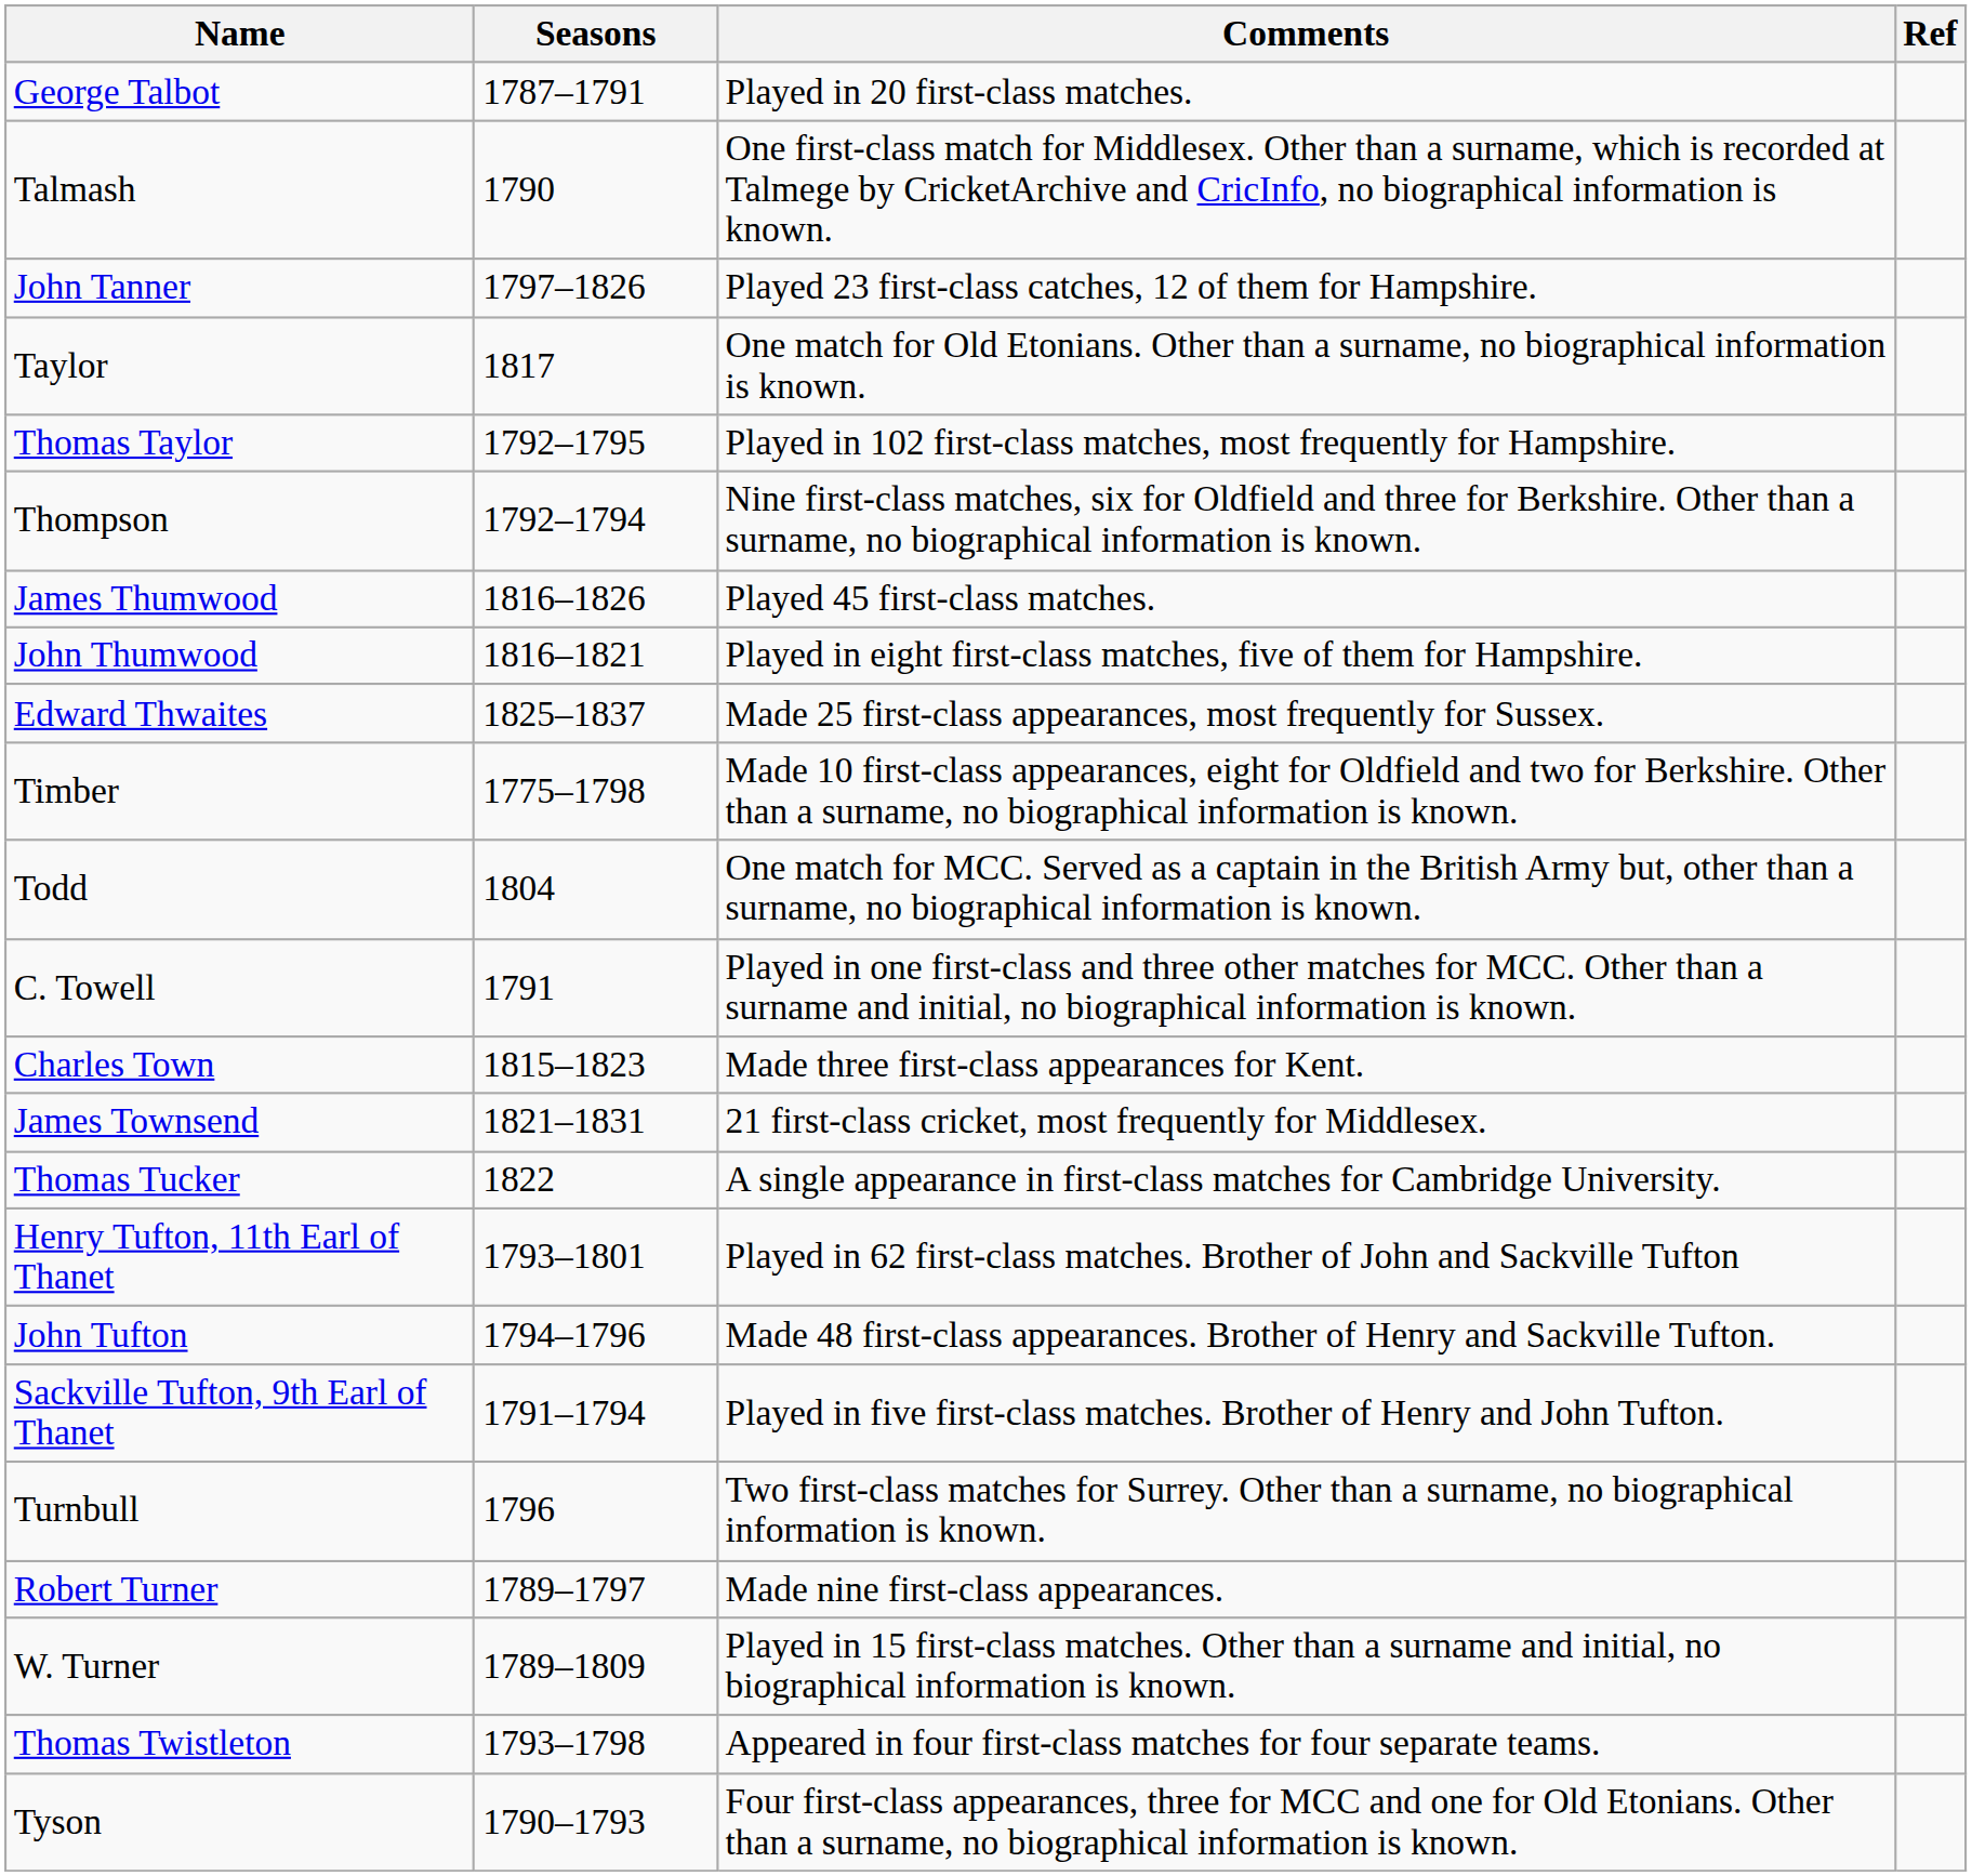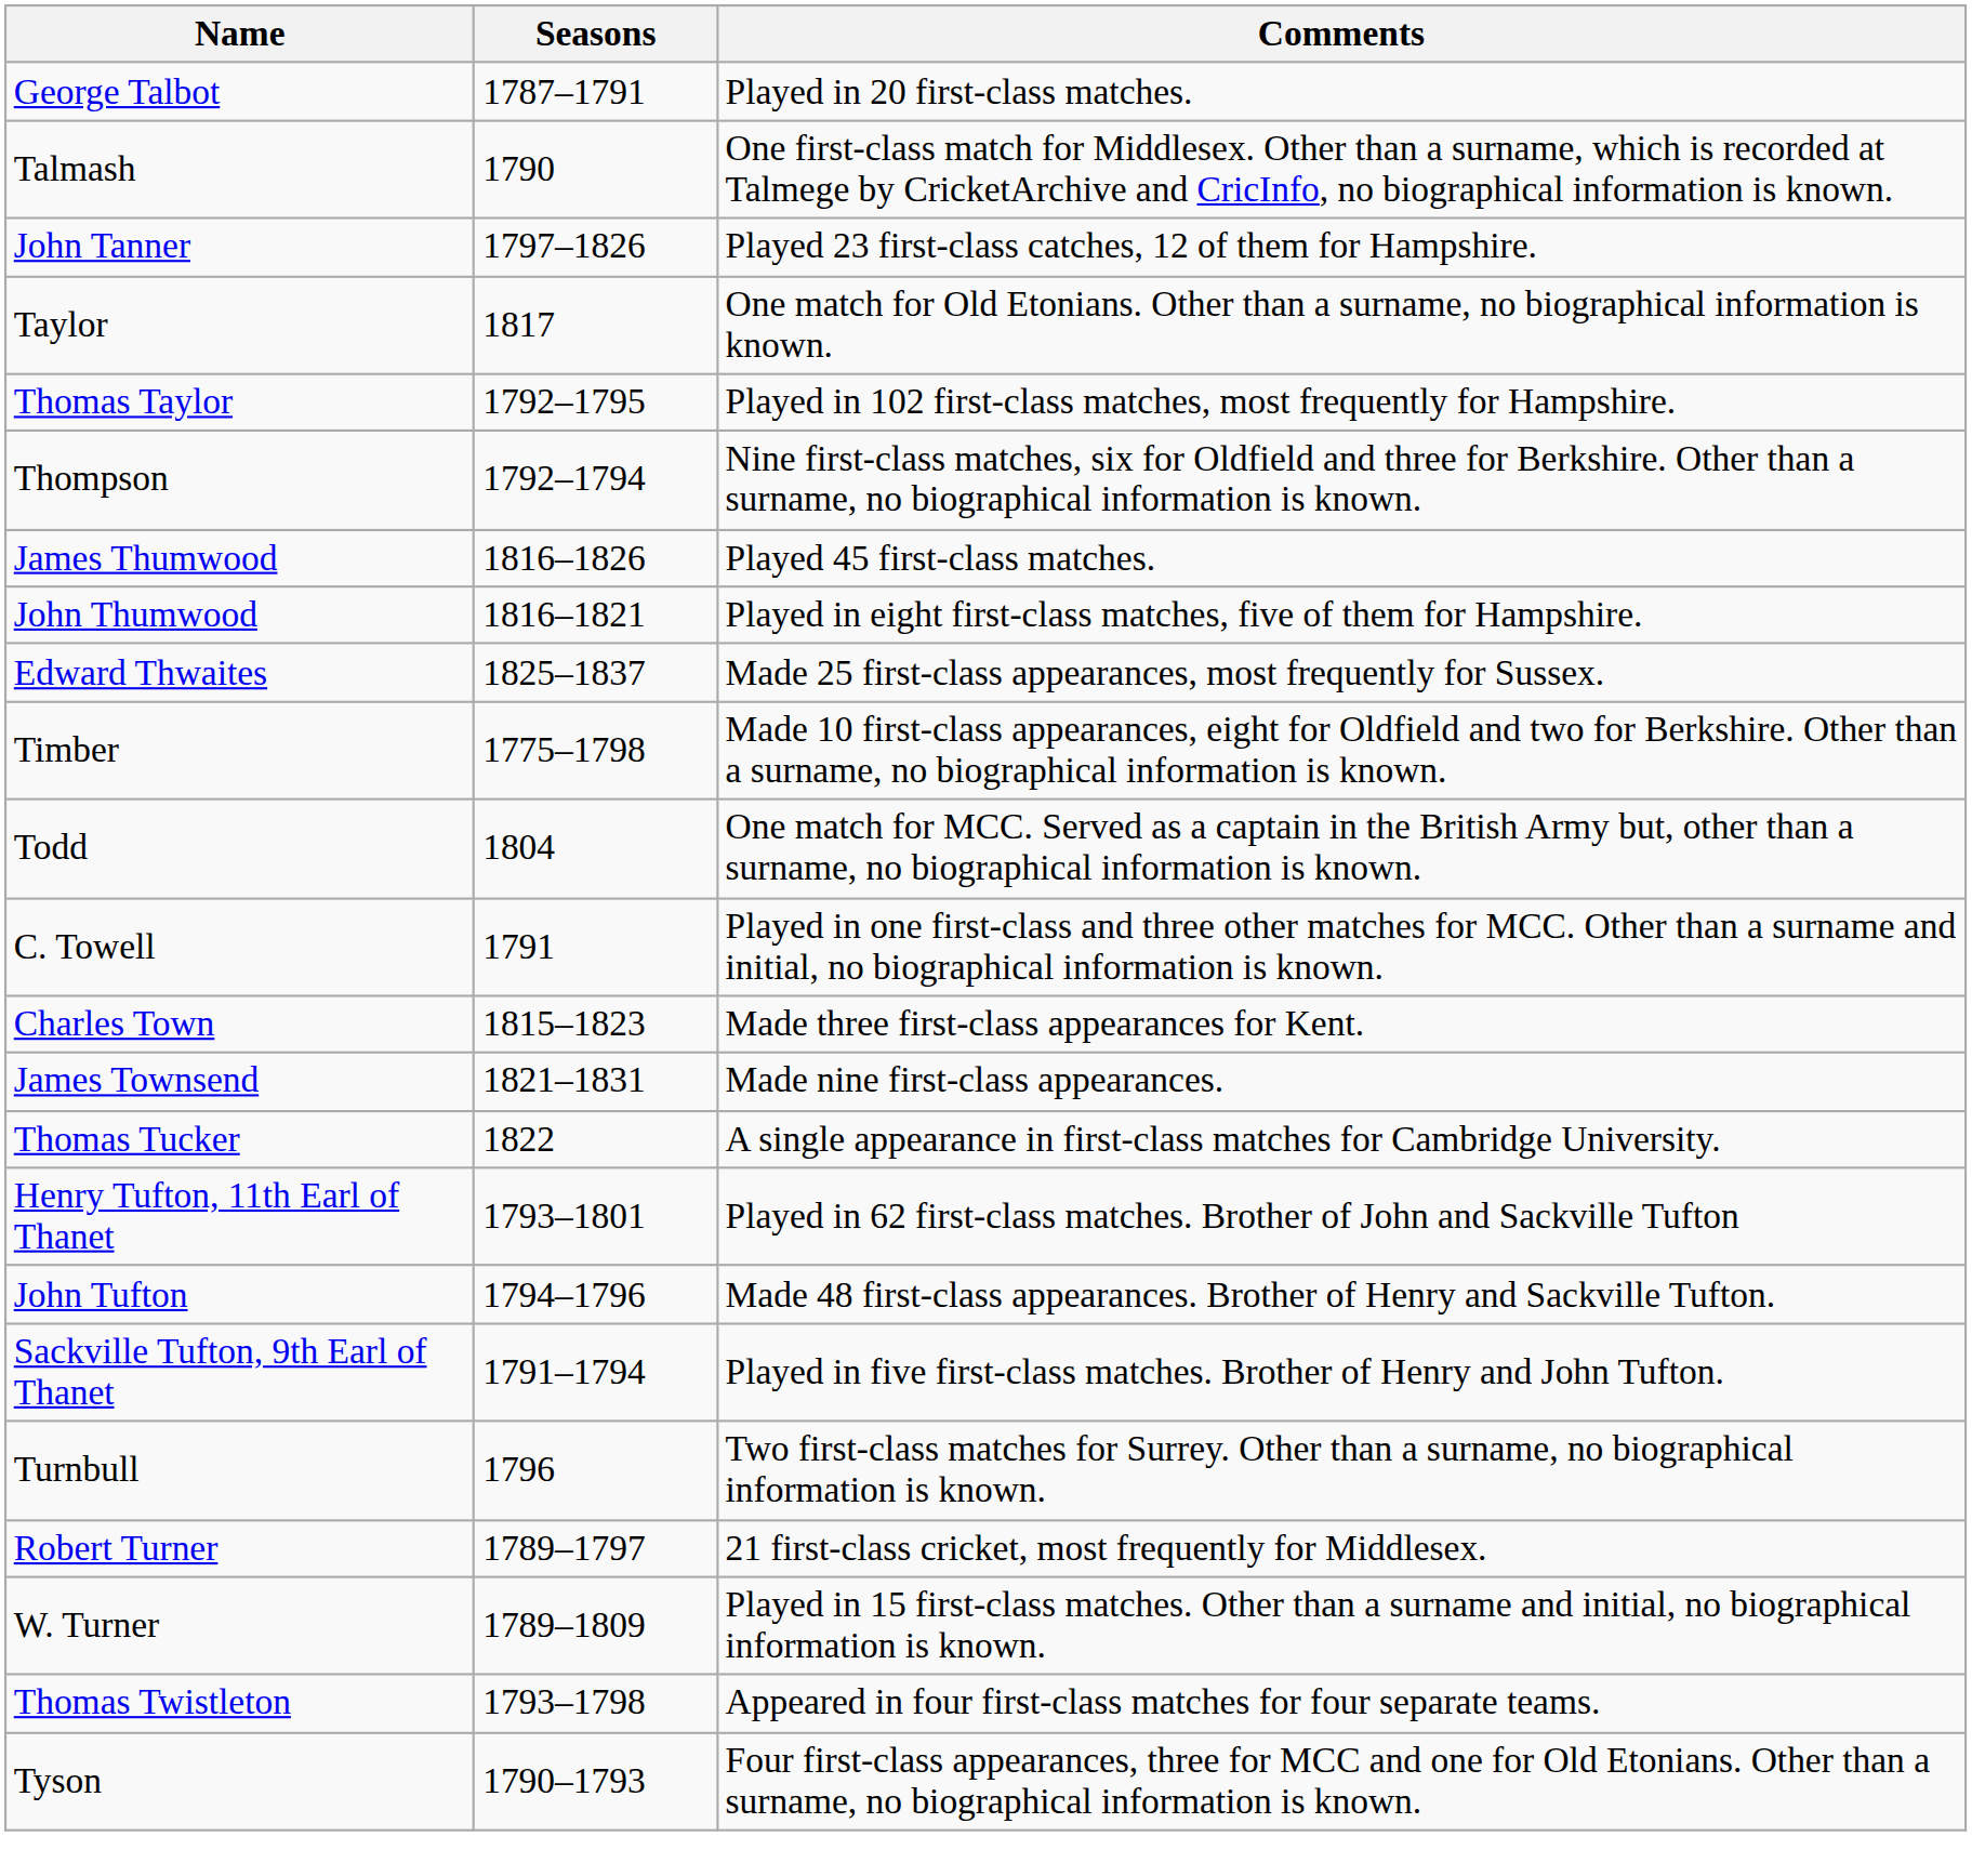 <table class="wikitable">
 <tr>
 <th style="width:200px">Name</th>
 <th style="width: 100px">Seasons</th>
 <th>Comments</th>
-<th>Ref</th>
 </tr>
 <tr>
 <td><a href='#'>George Talbot</a></td>
 <td>1787–1791</td>
 <td>Played in 20 first-class matches.</td>
-<td></td>
 </tr>
 <tr>
 <td>Talmash</td>
 <td>1790</td>
 <td>One first-class match for Middlesex. Other than a surname, which is recorded at Talmege by CricketArchive and <a href='#'>CricInfo</a>, no biographical information is known.</td>
-<td></td>
 </tr>
 <tr>
 <td><a href='#'>John Tanner</a></td>
 <td>1797–1826</td>
 <td>Played 23 first-class catches, 12 of them for Hampshire.</td>
-<td></td>
 </tr>
 <tr>
 <td>Taylor</td>
 <td>1817</td>
 <td>One match for Old Etonians. Other than a surname, no biographical information is known.</td>
-<td></td>
 </tr>
 <tr>
 <td><a href='#'>Thomas Taylor</a></td>
 <td>1792–1795</td>
 <td>Played in 102 first-class matches, most frequently for Hampshire.</td>
-<td></td>
 </tr>
 <tr>
 <td>Thompson</td>
 <td>1792–1794</td>
 <td>Nine first-class matches, six for Oldfield and three for Berkshire. Other than a surname, no biographical information is known.</td>
-<td></td>
 </tr>
 <tr>
 <td><a href='#'>James Thumwood</a></td>
 <td>1816–1826</td>
 <td>Played 45 first-class matches.</td>
-<td></td>
 </tr>
 <tr>
 <td><a href='#'>John Thumwood</a></td>
 <td>1816–1821</td>
 <td>Played in eight first-class matches, five of them for Hampshire.</td>
-<td></td>
 </tr>
 <tr>
 <td><a href='#'>Edward Thwaites</a></td>
 <td>1825–1837</td>
 <td>Made 25 first-class appearances, most frequently for Sussex.</td>
-<td></td>
 </tr>
 <tr>
 <td>Timber</td>
 <td>1775–1798</td>
 <td>Made 10 first-class appearances, eight for Oldfield and two for Berkshire. Other than a surname, no biographical information is known.</td>
-<td></td>
 </tr>
 <tr>
 <td>Todd</td>
 <td>1804</td>
 <td>One match for MCC. Served as a captain in the British Army but, other than a surname, no biographical information is known.</td>
-<td></td>
 </tr>
 <tr>
 <td>C. Towell</td>
 <td>1791</td>
 <td>Played in one first-class and three other matches for MCC. Other than a surname and initial, no biographical information is known.</td>
-<td></td>
 </tr>
 <tr>
 <td><a href='#'>Charles Town</a></td>
 <td>1815–1823</td>
 <td>Made three first-class appearances for Kent.</td>
-<td></td>
 </tr>
 <tr>
 <td><a href='#'>James Townsend</a></td>
 <td>1821–1831</td>
-<td>21 first-class cricket, most frequently for Middlesex.</td>
-<td></td>
+<td>Made nine first-class appearances.</td>
 </tr>
 <tr>
 <td><a href='#'>Thomas Tucker</a></td>
 <td>1822</td>
 <td>A single appearance in first-class matches for Cambridge University.</td>
-<td></td>
 </tr>
 <tr>
 <td><a href='#'>Henry Tufton, 11th Earl of Thanet</a></td>
 <td>1793–1801</td>
 <td>Played in 62 first-class matches. Brother of John and Sackville Tufton</td>
-<td></td>
 </tr>
 <tr>
 <td><a href='#'>John Tufton</a></td>
 <td>1794–1796</td>
 <td>Made 48 first-class appearances. Brother of Henry and Sackville Tufton.</td>
-<td></td>
 </tr>
 <tr>
 <td><a href='#'>Sackville Tufton, 9th Earl of Thanet</a></td>
 <td>1791–1794</td>
 <td>Played in five first-class matches. Brother of Henry and John Tufton.</td>
-<td></td>
 </tr>
 <tr>
 <td>Turnbull</td>
 <td>1796</td>
 <td>Two first-class matches for Surrey. Other than a surname, no biographical information is known.</td>
-<td></td>
 </tr>
 <tr>
 <td><a href='#'>Robert Turner</a></td>
 <td>1789–1797</td>
-<td>Made nine first-class appearances.</td>
-<td></td>
+<td>21 first-class cricket, most frequently for Middlesex.</td>
 </tr>
 <tr>
 <td>W. Turner</td>
 <td>1789–1809</td>
 <td>Played in 15 first-class matches. Other than a surname and initial, no biographical information is known.</td>
-<td></td>
 </tr>
 <tr>
 <td><a href='#'>Thomas Twistleton</a></td>
 <td>1793–1798</td>
 <td>Appeared in four first-class matches for four separate teams.</td>
-<td></td>
 </tr>
 <tr>
 <td>Tyson</td>
 <td>1790–1793</td>
 <td>Four first-class appearances, three for MCC and one for Old Etonians. Other than a surname, no biographical information is known.</td>
-<td></td>
 </tr>
 </table>
